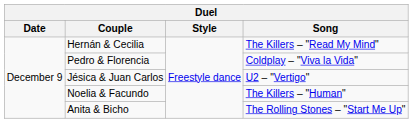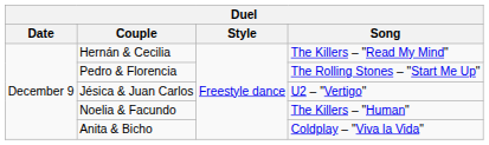 <table class="wikitable collapsible collapsed">
 <tr>
 <th colspan="10" style="text-align:center;"><strong>Duel</strong></th>
 </tr>
 <tr>
 <th>Date</th>
 <th>Couple</th>
 <th>Style</th>
 <th>Song</th>
 </tr>
 <tr>
 <td rowspan="5">December 9</td>
 <td>Hernán & Cecilia</td>
 <td rowspan="5"><a href='#'>Freestyle dance</a></td>
 <td><a href='#'>The Killers</a> – "<a href='#'>Read My Mind</a>"</td>
 </tr>
 <tr>
 <td>Pedro & Florencia</td>
-<td><a href='#'>Coldplay</a> – "<a href='#'>Viva la Vida</a>"</td>
+<td><a href='#'>The Rolling Stones</a> – "<a href='#'>Start Me Up</a>"</td>
 </tr>
 <tr>
 <td>Jésica & Juan Carlos</td>
 <td><a href='#'>U2</a> – "<a href='#'>Vertigo</a>"</td>
 </tr>
 <tr>
 <td>Noelia & Facundo</td>
 <td><a href='#'>The Killers</a> – "<a href='#'>Human</a>"</td>
 </tr>
 <tr>
 <td>Anita & Bicho</td>
-<td><a href='#'>The Rolling Stones</a> – "<a href='#'>Start Me Up</a>"</td>
+<td><a href='#'>Coldplay</a> – "<a href='#'>Viva la Vida</a>"</td>
 </tr>
 </table>
